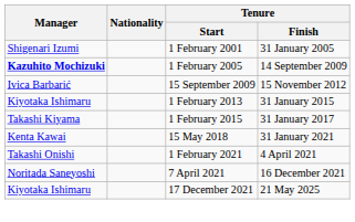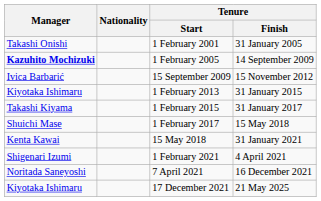 <table class="wikitable">
 <tr>
 <th rowspan="2">Manager</th>
 <th rowspan="2">Nationality</th>
 <th colspan="2">Tenure </th>
 </tr>
 <tr>
 <th>Start</th>
 <th>Finish </th>
 </tr>
 <tr>
-<td><a href='#'>Shigenari Izumi</a></td>
+<td><a href='#'>Takashi Onishi</a></td>
 <td></td>
 <td>1 February 2001</td>
 <td>31 January 2005<br></td>
 </tr>
 <tr>
 <td><strong><a href='#'>Kazuhito Mochizuki</a></strong></td>
 <td></td>
 <td>1 February 2005</td>
 <td>14 September 2009<br></td>
 </tr>
 <tr>
 <td><a href='#'>Ivica Barbarić</a></td>
 <td></td>
 <td>15 September 2009</td>
 <td>15 November 2012<br></td>
 </tr>
 <tr>
 <td><a href='#'>Kiyotaka Ishimaru</a></td>
 <td></td>
 <td>1 February 2013</td>
 <td>31 January 2015<br></td>
 </tr>
 <tr>
 <td><a href='#'>Takashi Kiyama</a></td>
 <td></td>
 <td>1 February 2015</td>
 <td>31 January 2017<br></td>
 </tr>
 <tr>
+<td><a href='#'>Shuichi Mase</a></td>
+<td></td>
+<td>1 February 2017</td>
+<td>15 May 2018<br></td>
+</tr>
+<tr>
 <td><a href='#'>Kenta Kawai</a></td>
 <td></td>
 <td>15 May 2018</td>
 <td>31 January 2021<br></td>
 </tr>
 <tr>
-<td><a href='#'>Takashi Onishi</a></td>
+<td><a href='#'>Shigenari Izumi</a></td>
 <td></td>
 <td>1 February 2021</td>
 <td>4 April 2021<br></td>
 </tr>
 <tr>
 <td><a href='#'>Noritada Saneyoshi</a></td>
 <td></td>
 <td>7 April 2021</td>
 <td>16 December 2021<br></td>
 </tr>
 <tr>
 <td><a href='#'>Kiyotaka Ishimaru</a></td>
 <td></td>
 <td>17 December 2021</td>
 <td>21 May 2025<br></td>
 </tr>
 </table>
